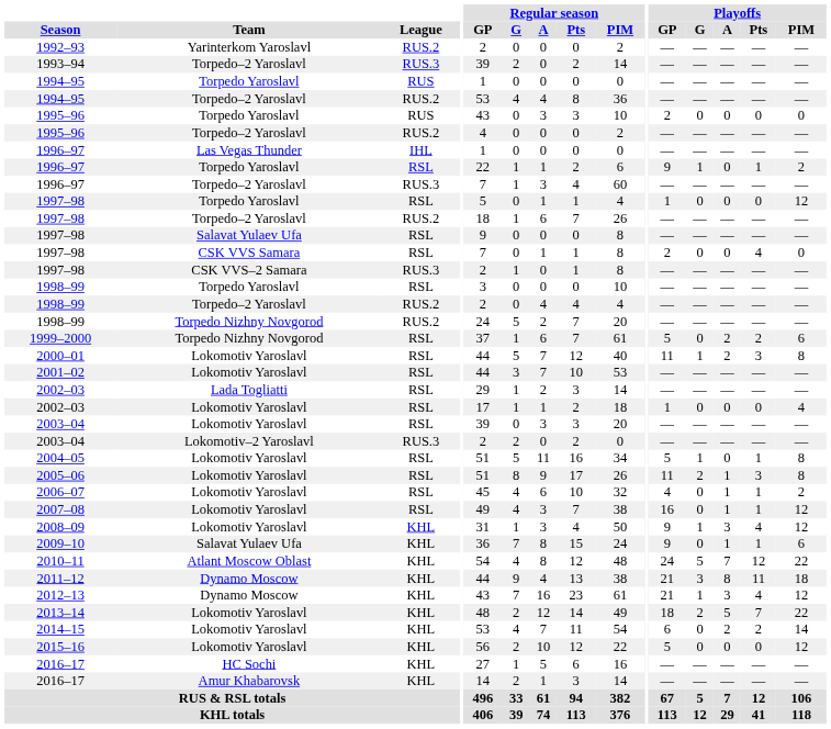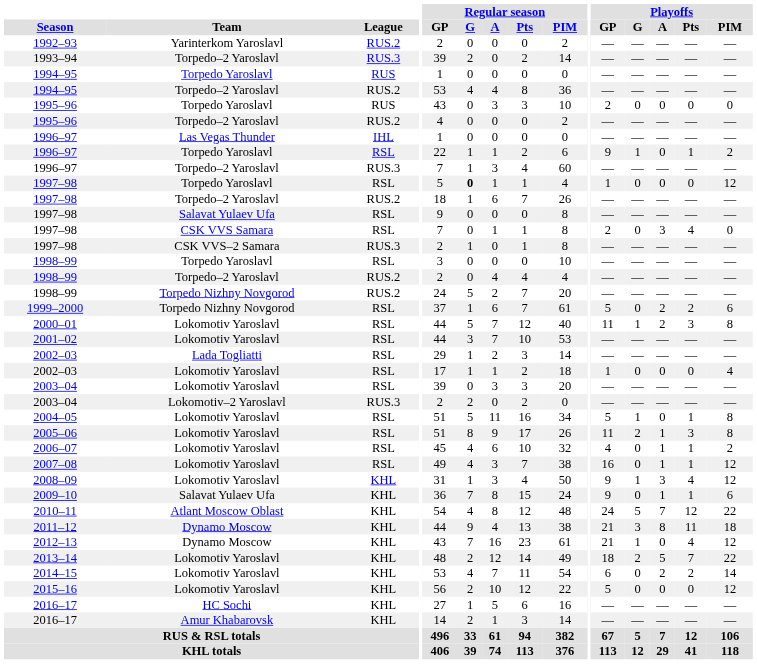 <table border="0" cellpadding="1" cellspacing="0" style="text-align:center; width:60em">
 <tr bgcolor="#e0e0e0">
 <th colspan="3" bgcolor="#ffffff"></th>
 <th rowspan="99" bgcolor="#ffffff"></th>
 <th colspan="5"><a href='#'>Regular season</a></th>
 <th rowspan="99" bgcolor="#ffffff"></th>
 <th colspan="5"><a href='#'>Playoffs</a></th>
 </tr>
 <tr bgcolor="#e0e0e0">
 <th><a href='#'>Season</a></th>
 <th>Team</th>
 <th>League</th>
 <th>GP</th>
 <th><a href='#'>G</a></th>
 <th><a href='#'>A</a></th>
 <th><a href='#'>Pts</a></th>
 <th><a href='#'>PIM</a></th>
 <th>GP</th>
 <th>G</th>
 <th>A</th>
 <th>Pts</th>
 <th>PIM</th>
 </tr>
 <tr>
 <td><a href='#'>1992–93</a></td>
 <td>Yarinterkom Yaroslavl</td>
 <td><a href='#'>RUS.2</a></td>
 <td>2</td>
 <td>0</td>
 <td>0</td>
 <td>0</td>
 <td>2</td>
 <td>—</td>
 <td>—</td>
 <td>—</td>
 <td>—</td>
 <td>—</td>
 </tr>
 <tr bgcolor="#f0f0f0">
 <td>1993–94</td>
 <td>Torpedo–2 Yaroslavl</td>
 <td><a href='#'>RUS.3</a></td>
 <td>39</td>
 <td>2</td>
 <td>0</td>
 <td>2</td>
 <td>14</td>
 <td>—</td>
 <td>—</td>
 <td>—</td>
 <td>—</td>
 <td>—</td>
 </tr>
 <tr>
 <td><a href='#'>1994–95</a></td>
 <td><a href='#'>Torpedo Yaroslavl</a></td>
 <td><a href='#'>RUS</a></td>
 <td>1</td>
 <td>0</td>
 <td>0</td>
 <td>0</td>
 <td>0</td>
 <td>—</td>
 <td>—</td>
 <td>—</td>
 <td>—</td>
 <td>—</td>
 </tr>
 <tr bgcolor="#f0f0f0">
 <td><a href='#'>1994–95</a></td>
 <td>Torpedo–2 Yaroslavl</td>
 <td>RUS.2</td>
 <td>53</td>
 <td>4</td>
 <td>4</td>
 <td>8</td>
 <td>36</td>
 <td>—</td>
 <td>—</td>
 <td>—</td>
 <td>—</td>
 <td>—</td>
 </tr>
 <tr>
 <td><a href='#'>1995–96</a></td>
 <td>Torpedo Yaroslavl</td>
 <td>RUS</td>
 <td>43</td>
 <td>0</td>
 <td>3</td>
 <td>3</td>
 <td>10</td>
 <td>2</td>
 <td>0</td>
 <td>0</td>
 <td>0</td>
 <td>0</td>
 </tr>
 <tr bgcolor="#f0f0f0">
 <td><a href='#'>1995–96</a></td>
 <td>Torpedo–2 Yaroslavl</td>
 <td>RUS.2</td>
 <td>4</td>
 <td>0</td>
 <td>0</td>
 <td>0</td>
 <td>2</td>
 <td>—</td>
 <td>—</td>
 <td>—</td>
 <td>—</td>
 <td>—</td>
 </tr>
 <tr>
 <td><a href='#'>1996–97</a></td>
 <td><a href='#'>Las Vegas Thunder</a></td>
 <td><a href='#'>IHL</a></td>
 <td>1</td>
 <td>0</td>
 <td>0</td>
 <td>0</td>
 <td>0</td>
 <td>—</td>
 <td>—</td>
 <td>—</td>
 <td>—</td>
 <td>—</td>
 </tr>
 <tr bgcolor="#f0f0f0">
 <td><a href='#'>1996–97</a></td>
 <td>Torpedo Yaroslavl</td>
 <td><a href='#'>RSL</a></td>
 <td>22</td>
 <td>1</td>
 <td>1</td>
 <td>2</td>
 <td>6</td>
 <td>9</td>
 <td>1</td>
 <td>0</td>
 <td>1</td>
 <td>2</td>
 </tr>
 <tr>
 <td>1996–97</td>
 <td>Torpedo–2 Yaroslavl</td>
 <td>RUS.3</td>
 <td>7</td>
 <td>1</td>
 <td>3</td>
 <td>4</td>
 <td>60</td>
 <td>—</td>
 <td>—</td>
 <td>—</td>
 <td>—</td>
 <td>—</td>
 </tr>
 <tr bgcolor="#f0f0f0">
 <td><a href='#'>1997–98</a></td>
 <td>Torpedo Yaroslavl</td>
 <td>RSL</td>
 <td>5</td>
-<td>0</td>
+<td><strong>0</strong></td>
 <td>1</td>
 <td>1</td>
 <td>4</td>
 <td>1</td>
 <td>0</td>
 <td>0</td>
 <td>0</td>
 <td>12</td>
 </tr>
 <tr>
 <td><a href='#'>1997–98</a></td>
 <td>Torpedo–2 Yaroslavl</td>
 <td>RUS.2</td>
 <td>18</td>
 <td>1</td>
 <td>6</td>
 <td>7</td>
 <td>26</td>
 <td>—</td>
 <td>—</td>
 <td>—</td>
 <td>—</td>
 <td>—</td>
 </tr>
 <tr bgcolor="#f0f0f0">
 <td>1997–98</td>
 <td><a href='#'>Salavat Yulaev Ufa</a></td>
 <td>RSL</td>
 <td>9</td>
 <td>0</td>
 <td>0</td>
 <td>0</td>
 <td>8</td>
 <td>—</td>
 <td>—</td>
 <td>—</td>
 <td>—</td>
 <td>—</td>
 </tr>
 <tr>
 <td>1997–98</td>
 <td><a href='#'>CSK VVS Samara</a></td>
 <td>RSL</td>
 <td>7</td>
 <td>0</td>
 <td>1</td>
 <td>1</td>
 <td>8</td>
 <td>2</td>
 <td>0</td>
-<td>0</td>
+<td>3</td>
 <td>4</td>
 <td>0</td>
 </tr>
 <tr bgcolor="#f0f0f0">
 <td>1997–98</td>
 <td>CSK VVS–2 Samara</td>
 <td>RUS.3</td>
 <td>2</td>
 <td>1</td>
 <td>0</td>
 <td>1</td>
 <td>8</td>
 <td>—</td>
 <td>—</td>
 <td>—</td>
 <td>—</td>
 <td>—</td>
 </tr>
 <tr>
 <td><a href='#'>1998–99</a></td>
 <td>Torpedo Yaroslavl</td>
 <td>RSL</td>
 <td>3</td>
 <td>0</td>
 <td>0</td>
 <td>0</td>
 <td>10</td>
 <td>—</td>
 <td>—</td>
 <td>—</td>
 <td>—</td>
 <td>—</td>
 </tr>
 <tr bgcolor="#f0f0f0">
 <td><a href='#'>1998–99</a></td>
 <td>Torpedo–2 Yaroslavl</td>
 <td>RUS.2</td>
 <td>2</td>
 <td>0</td>
 <td>4</td>
 <td>4</td>
 <td>4</td>
 <td>—</td>
 <td>—</td>
 <td>—</td>
 <td>—</td>
 <td>—</td>
 </tr>
 <tr>
 <td>1998–99</td>
 <td><a href='#'>Torpedo Nizhny Novgorod</a></td>
 <td>RUS.2</td>
 <td>24</td>
 <td>5</td>
 <td>2</td>
 <td>7</td>
 <td>20</td>
 <td>—</td>
 <td>—</td>
 <td>—</td>
 <td>—</td>
 <td>—</td>
 </tr>
 <tr bgcolor="#f0f0f0">
 <td><a href='#'>1999–2000</a></td>
 <td>Torpedo Nizhny Novgorod</td>
 <td>RSL</td>
 <td>37</td>
 <td>1</td>
 <td>6</td>
 <td>7</td>
 <td>61</td>
 <td>5</td>
 <td>0</td>
 <td>2</td>
 <td>2</td>
 <td>6</td>
 </tr>
 <tr>
 <td><a href='#'>2000–01</a></td>
 <td>Lokomotiv Yaroslavl</td>
 <td>RSL</td>
 <td>44</td>
 <td>5</td>
 <td>7</td>
 <td>12</td>
 <td>40</td>
 <td>11</td>
 <td>1</td>
 <td>2</td>
 <td>3</td>
 <td>8</td>
 </tr>
 <tr bgcolor="#f0f0f0">
 <td><a href='#'>2001–02</a></td>
 <td>Lokomotiv Yaroslavl</td>
 <td>RSL</td>
 <td>44</td>
 <td>3</td>
 <td>7</td>
 <td>10</td>
 <td>53</td>
 <td>—</td>
 <td>—</td>
 <td>—</td>
 <td>—</td>
 <td>—</td>
 </tr>
 <tr>
 <td><a href='#'>2002–03</a></td>
 <td><a href='#'>Lada Togliatti</a></td>
 <td>RSL</td>
 <td>29</td>
 <td>1</td>
 <td>2</td>
 <td>3</td>
 <td>14</td>
 <td>—</td>
 <td>—</td>
 <td>—</td>
 <td>—</td>
 <td>—</td>
 </tr>
 <tr bgcolor="#f0f0f0">
 <td>2002–03</td>
 <td>Lokomotiv Yaroslavl</td>
 <td>RSL</td>
 <td>17</td>
 <td>1</td>
 <td>1</td>
 <td>2</td>
 <td>18</td>
 <td>1</td>
 <td>0</td>
 <td>0</td>
 <td>0</td>
 <td>4</td>
 </tr>
 <tr>
 <td><a href='#'>2003–04</a></td>
 <td>Lokomotiv Yaroslavl</td>
 <td>RSL</td>
 <td>39</td>
 <td>0</td>
 <td>3</td>
 <td>3</td>
 <td>20</td>
 <td>—</td>
 <td>—</td>
 <td>—</td>
 <td>—</td>
 <td>—</td>
 </tr>
 <tr bgcolor="#f0f0f0">
 <td>2003–04</td>
 <td>Lokomotiv–2 Yaroslavl</td>
 <td>RUS.3</td>
 <td>2</td>
 <td>2</td>
 <td>0</td>
 <td>2</td>
 <td>0</td>
 <td>—</td>
 <td>—</td>
 <td>—</td>
 <td>—</td>
 <td>—</td>
 </tr>
 <tr>
 <td><a href='#'>2004–05</a></td>
 <td>Lokomotiv Yaroslavl</td>
 <td>RSL</td>
 <td>51</td>
 <td>5</td>
 <td>11</td>
 <td>16</td>
 <td>34</td>
 <td>5</td>
 <td>1</td>
 <td>0</td>
 <td>1</td>
 <td>8</td>
 </tr>
 <tr bgcolor="#f0f0f0">
 <td><a href='#'>2005–06</a></td>
 <td>Lokomotiv Yaroslavl</td>
 <td>RSL</td>
 <td>51</td>
 <td>8</td>
 <td>9</td>
 <td>17</td>
 <td>26</td>
 <td>11</td>
 <td>2</td>
 <td>1</td>
 <td>3</td>
 <td>8</td>
 </tr>
 <tr>
 <td><a href='#'>2006–07</a></td>
 <td>Lokomotiv Yaroslavl</td>
 <td>RSL</td>
 <td>45</td>
 <td>4</td>
 <td>6</td>
 <td>10</td>
 <td>32</td>
 <td>4</td>
 <td>0</td>
 <td>1</td>
 <td>1</td>
 <td>2</td>
 </tr>
 <tr bgcolor="#f0f0f0">
 <td><a href='#'>2007–08</a></td>
 <td>Lokomotiv Yaroslavl</td>
 <td>RSL</td>
 <td>49</td>
 <td>4</td>
 <td>3</td>
 <td>7</td>
 <td>38</td>
 <td>16</td>
 <td>0</td>
 <td>1</td>
 <td>1</td>
 <td>12</td>
 </tr>
 <tr>
 <td><a href='#'>2008–09</a></td>
 <td>Lokomotiv Yaroslavl</td>
 <td><a href='#'>KHL</a></td>
 <td>31</td>
 <td>1</td>
 <td>3</td>
 <td>4</td>
 <td>50</td>
 <td>9</td>
 <td>1</td>
 <td>3</td>
 <td>4</td>
 <td>12</td>
 </tr>
 <tr bgcolor="#f0f0f0">
 <td><a href='#'>2009–10</a></td>
 <td>Salavat Yulaev Ufa</td>
 <td>KHL</td>
 <td>36</td>
 <td>7</td>
 <td>8</td>
 <td>15</td>
 <td>24</td>
 <td>9</td>
 <td>0</td>
 <td>1</td>
 <td>1</td>
 <td>6</td>
 </tr>
 <tr>
 <td><a href='#'>2010–11</a></td>
 <td><a href='#'>Atlant Moscow Oblast</a></td>
 <td>KHL</td>
 <td>54</td>
 <td>4</td>
 <td>8</td>
 <td>12</td>
 <td>48</td>
 <td>24</td>
 <td>5</td>
 <td>7</td>
 <td>12</td>
 <td>22</td>
 </tr>
 <tr bgcolor="#f0f0f0">
 <td><a href='#'>2011–12</a></td>
 <td><a href='#'>Dynamo Moscow</a></td>
 <td>KHL</td>
 <td>44</td>
 <td>9</td>
 <td>4</td>
 <td>13</td>
 <td>38</td>
 <td>21</td>
 <td>3</td>
 <td>8</td>
 <td>11</td>
 <td>18</td>
 </tr>
 <tr>
 <td><a href='#'>2012–13</a></td>
 <td>Dynamo Moscow</td>
 <td>KHL</td>
 <td>43</td>
 <td>7</td>
 <td>16</td>
 <td>23</td>
 <td>61</td>
 <td>21</td>
 <td>1</td>
-<td>3</td>
+<td>0</td>
 <td>4</td>
 <td>12</td>
 </tr>
 <tr bgcolor="#f0f0f0">
 <td><a href='#'>2013–14</a></td>
 <td>Lokomotiv Yaroslavl</td>
 <td>KHL</td>
 <td>48</td>
 <td>2</td>
 <td>12</td>
 <td>14</td>
 <td>49</td>
 <td>18</td>
 <td>2</td>
 <td>5</td>
 <td>7</td>
 <td>22</td>
 </tr>
 <tr>
 <td><a href='#'>2014–15</a></td>
 <td>Lokomotiv Yaroslavl</td>
 <td>KHL</td>
 <td>53</td>
 <td>4</td>
 <td>7</td>
 <td>11</td>
 <td>54</td>
 <td>6</td>
 <td>0</td>
 <td>2</td>
 <td>2</td>
 <td>14</td>
 </tr>
 <tr bgcolor="#f0f0f0">
 <td><a href='#'>2015–16</a></td>
 <td>Lokomotiv Yaroslavl</td>
 <td>KHL</td>
 <td>56</td>
 <td>2</td>
 <td>10</td>
 <td>12</td>
 <td>22</td>
 <td>5</td>
 <td>0</td>
 <td>0</td>
 <td>0</td>
 <td>12</td>
 </tr>
 <tr>
 <td><a href='#'>2016–17</a></td>
 <td><a href='#'>HC Sochi</a></td>
 <td>KHL</td>
 <td>27</td>
 <td>1</td>
 <td>5</td>
 <td>6</td>
 <td>16</td>
 <td>—</td>
 <td>—</td>
 <td>—</td>
 <td>—</td>
 <td>—</td>
 </tr>
 <tr bgcolor="#f0f0f0">
 <td>2016–17</td>
 <td><a href='#'>Amur Khabarovsk</a></td>
 <td>KHL</td>
 <td>14</td>
 <td>2</td>
 <td>1</td>
 <td>3</td>
 <td>14</td>
 <td>—</td>
 <td>—</td>
 <td>—</td>
 <td>—</td>
 <td>—</td>
 </tr>
 <tr bgcolor="#e0e0e0">
 <th colspan="3">RUS & RSL totals</th>
 <th>496</th>
 <th>33</th>
 <th>61</th>
 <th>94</th>
 <th>382</th>
 <th>67</th>
 <th>5</th>
 <th>7</th>
 <th>12</th>
 <th>106</th>
 </tr>
 <tr bgcolor="#e0e0e0">
 <th colspan="3">KHL totals</th>
 <th>406</th>
 <th>39</th>
 <th>74</th>
 <th>113</th>
 <th>376</th>
 <th>113</th>
 <th>12</th>
 <th>29</th>
 <th>41</th>
 <th>118</th>
 </tr>
 </table>
